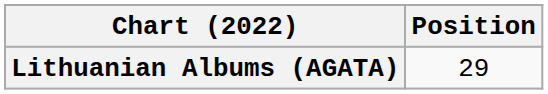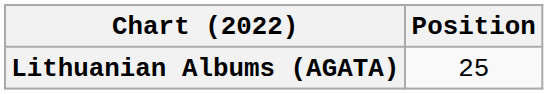 <table class="wikitable plainrowheaders" style="text-align:center">
 <tr>
 <th>Chart (2022)</th>
 <th>Position</th>
 </tr>
 <tr>
 <th scope="row">Lithuanian Albums (AGATA)</th>
-<td>29</td>
+<td>25</td>
 </tr>
 </table>
